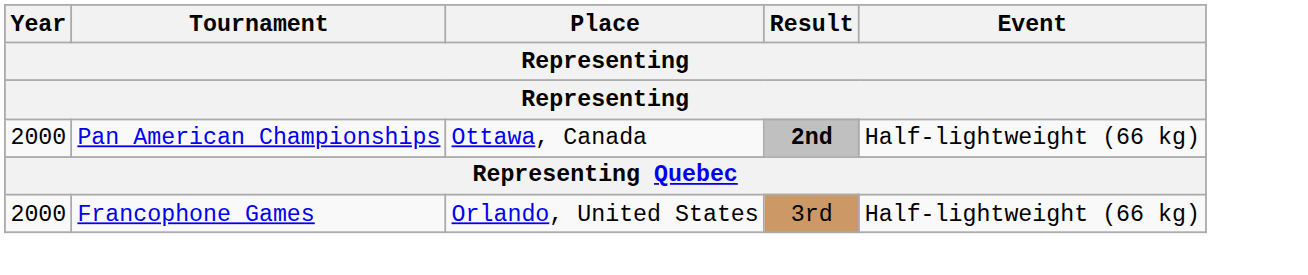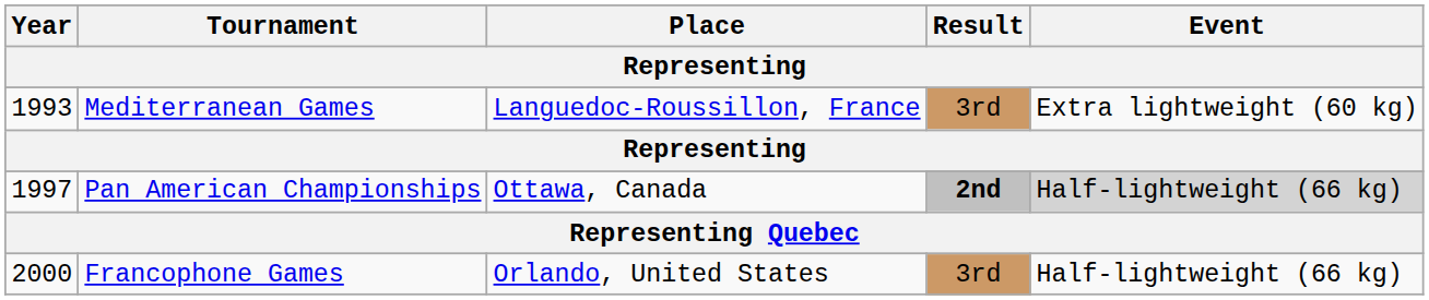 <table class=wikitable>
 <tr>
 <th>Year</th>
 <th>Tournament</th>
 <th>Place</th>
 <th>Result</th>
 <th>Event</th>
 </tr>
 <tr>
 <th colspan=5>Representing </th>
 </tr>
 <tr>
+<td>1993</td>
+<td><a href='#'>Mediterranean Games</a></td>
+<td> <a href='#'>Languedoc-Roussillon</a>, <a href='#'>France</a></td>
+<td bgcolor="cc9966" align="center">3rd</td>
+<td>Extra lightweight (60 kg)</td>
+</tr>
+<tr>
 <th colspan=5>Representing </th>
 </tr>
 <tr>
-<td>2000</td>
+<td>1997</td>
 <td><a href='#'>Pan American Championships</a></td>
 <td> <a href='#'>Ottawa</a>, Canada</td>
 <td bgcolor="silver" align="center"><strong>2nd</strong></td>
-<td>Half-lightweight (66 kg)</td>
+<td style="background: lightgrey;">Half-lightweight (66 kg)</td>
 </tr>
 <tr>
 <th colspan=5>Representing  <a href='#'>Quebec</a></th>
 </tr>
 <tr>
 <td>2000</td>
 <td><a href='#'>Francophone Games</a></td>
 <td> <a href='#'>Orlando</a>, United States</td>
 <td bgcolor="cc9966" align="center">3rd</td>
 <td>Half-lightweight (66 kg)</td>
 </tr>
 </table>
